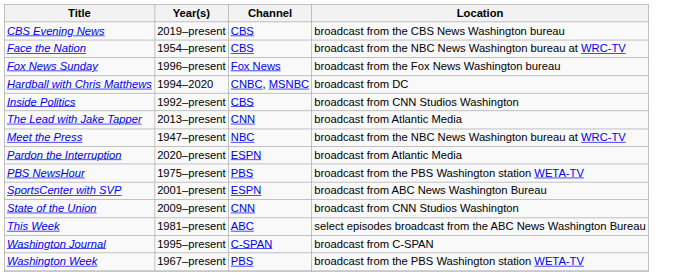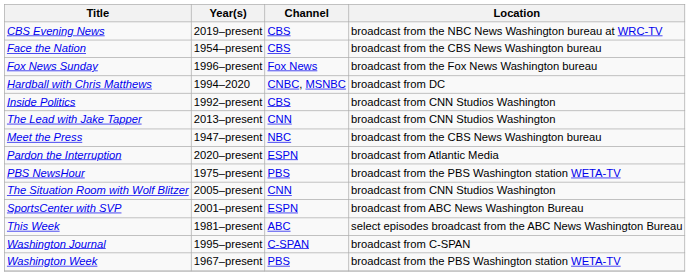 <table class="wikitable sortable">
 <tr>
 <th>Title</th>
 <th>Year(s)</th>
 <th>Channel</th>
 <th>Location</th>
 </tr>
 <tr>
 <td><em><a href='#'>CBS Evening News</a></em></td>
 <td>2019–present</td>
 <td><a href='#'>CBS</a></td>
-<td>broadcast from the CBS News Washington bureau</td>
+<td>broadcast from the NBC News Washington bureau at <a href='#'>WRC-TV</a></td>
 </tr>
 <tr>
 <td><em><a href='#'>Face the Nation</a></em></td>
 <td>1954–present</td>
 <td><a href='#'>CBS</a></td>
-<td>broadcast from the NBC News Washington bureau at <a href='#'>WRC-TV</a></td>
+<td>broadcast from the CBS News Washington bureau</td>
 </tr>
 <tr>
 <td><em><a href='#'>Fox News Sunday</a></em></td>
 <td>1996–present</td>
 <td><a href='#'>Fox News</a></td>
 <td>broadcast from the Fox News Washington bureau</td>
 </tr>
 <tr>
 <td><em><a href='#'>Hardball with Chris Matthews</a></em></td>
 <td>1994–2020</td>
 <td><a href='#'>CNBC</a>, <a href='#'>MSNBC</a></td>
 <td>broadcast from DC</td>
 </tr>
 <tr>
 <td><em><a href='#'>Inside Politics</a></em></td>
 <td>1992–present</td>
 <td><a href='#'>CBS</a></td>
 <td>broadcast from CNN Studios Washington</td>
 </tr>
 <tr>
 <td><em><a href='#'>The Lead with Jake Tapper</a></em></td>
 <td>2013–present</td>
 <td><a href='#'>CNN</a></td>
-<td>broadcast from Atlantic Media</td>
+<td>broadcast from CNN Studios Washington</td>
 </tr>
 <tr>
 <td><em><a href='#'>Meet the Press</a></em></td>
 <td>1947–present</td>
 <td><a href='#'>NBC</a></td>
-<td>broadcast from the NBC News Washington bureau at <a href='#'>WRC-TV</a></td>
+<td>broadcast from the CBS News Washington bureau</td>
 </tr>
 <tr>
 <td><em><a href='#'>Pardon the Interruption</a></em></td>
 <td>2020–present</td>
 <td><a href='#'>ESPN</a></td>
 <td>broadcast from Atlantic Media</td>
 </tr>
 <tr>
 <td><em><a href='#'>PBS NewsHour</a></em></td>
 <td>1975–present</td>
 <td><a href='#'>PBS</a></td>
 <td>broadcast from the PBS Washington station <a href='#'>WETA-TV</a></td>
 </tr>
 <tr>
+<td><em><a href='#'>The Situation Room with Wolf Blitzer</a></em></td>
+<td>2005–present</td>
+<td><a href='#'>CNN</a></td>
+<td>broadcast from CNN Studios Washington</td>
+</tr>
+<tr>
 <td><em><a href='#'>SportsCenter with SVP</a></em></td>
 <td>2001–present</td>
 <td><a href='#'>ESPN</a></td>
 <td>broadcast from ABC News Washington Bureau</td>
-</tr>
-<tr>
-<td><em><a href='#'>State of the Union</a></em></td>
-<td>2009–present</td>
-<td><a href='#'>CNN</a></td>
-<td>broadcast from CNN Studios Washington</td>
 </tr>
 <tr>
 <td><em><a href='#'>This Week</a></em></td>
 <td>1981–present</td>
 <td><a href='#'>ABC</a></td>
 <td>select episodes broadcast from the ABC News Washington Bureau</td>
 </tr>
 <tr>
 <td><em><a href='#'>Washington Journal</a></em></td>
 <td>1995–present</td>
 <td><a href='#'>C-SPAN</a></td>
 <td>broadcast from C-SPAN</td>
 </tr>
 <tr>
 <td><em><a href='#'>Washington Week</a></em></td>
 <td>1967–present</td>
 <td><a href='#'>PBS</a></td>
 <td>broadcast from the PBS Washington station <a href='#'>WETA-TV</a></td>
 </tr>
 <tr>
 </tr>
 </table>
